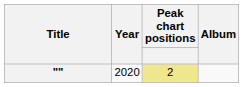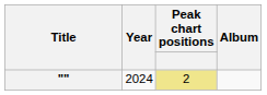 <table class="wikitable plainrowheaders" style="text-align:center;">
 <tr>
 <th scope="col" rowspan="2" style="width:9em;">Title</th>
 <th scope="col" rowspan="2" style="width:1em;">Year</th>
 <th colspan="1">Peak chart positions</th>
 <th scope="col" rowspan="2">Album</th>
 </tr>
 <tr>
 <th scope="col" style="width:3em;font-size:90%;"><a href='#'></a><br></th>
 </tr>
 <tr>
 <th scope="row">""<br></th>
-<td>2020</td>
+<td>2024</td>
 <td style="background: khaki;">2</td>
 <td></td>
 </tr>
 </table>
